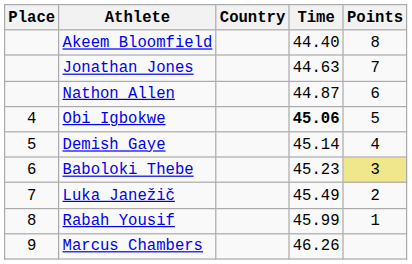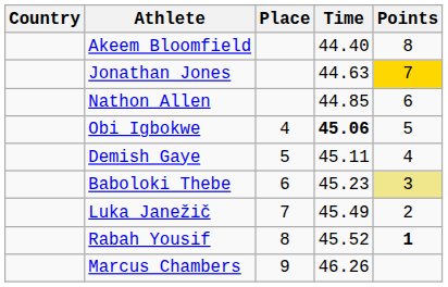 <table class="wikitable">
 <tr>
+<th>Country</th>
+<th>Athlete</th>
 <th>Place</th>
-<th>Athlete</th>
-<th>Country</th>
 <th>Time</th>
 <th>Points</th>
 </tr>
 <tr>
+<td></td>
+<td><a href='#'>Akeem Bloomfield</a></td>
 <td align=center></td>
-<td><a href='#'>Akeem Bloomfield</a></td>
-<td></td>
 <td>44.40</td>
 <td align=center>8</td>
 </tr>
 <tr>
+<td></td>
+<td><a href='#'>Jonathan Jones</a></td>
 <td align=center></td>
-<td><a href='#'>Jonathan Jones</a></td>
-<td></td>
 <td>44.63</td>
-<td align=center>7</td>
+<td align=center style="background: gold;">7</td>
 </tr>
 <tr>
+<td></td>
+<td><a href='#'>Nathon Allen</a></td>
 <td align=center></td>
-<td><a href='#'>Nathon Allen</a></td>
-<td></td>
-<td>44.87</td>
+<td>44.85</td>
 <td align=center>6</td>
 </tr>
 <tr>
+<td></td>
+<td><a href='#'>Obi Igbokwe</a></td>
 <td align=center>4</td>
-<td><a href='#'>Obi Igbokwe</a></td>
-<td></td>
 <td><strong>45.06</strong></td>
 <td align=center>5</td>
 </tr>
 <tr>
+<td></td>
+<td><a href='#'>Demish Gaye</a></td>
 <td align=center>5</td>
-<td><a href='#'>Demish Gaye</a></td>
-<td></td>
-<td>45.14</td>
+<td>45.11</td>
 <td align=center>4</td>
 </tr>
 <tr>
+<td></td>
+<td><a href='#'>Baboloki Thebe</a></td>
 <td align=center>6</td>
-<td><a href='#'>Baboloki Thebe</a></td>
-<td></td>
 <td>45.23</td>
 <td align=center style="background: khaki;">3</td>
 </tr>
 <tr>
+<td></td>
+<td><a href='#'>Luka Janežič</a></td>
 <td align=center>7</td>
-<td><a href='#'>Luka Janežič</a></td>
-<td></td>
 <td>45.49</td>
 <td align=center>2</td>
 </tr>
 <tr>
+<td></td>
+<td><a href='#'>Rabah Yousif</a></td>
 <td align=center>8</td>
-<td><a href='#'>Rabah Yousif</a></td>
-<td></td>
-<td>45.99</td>
-<td align=center>1</td>
+<td>45.52</td>
+<td align=center><strong>1</strong></td>
 </tr>
 <tr>
+<td></td>
+<td><a href='#'>Marcus Chambers</a></td>
 <td align=center>9</td>
-<td><a href='#'>Marcus Chambers</a></td>
-<td></td>
 <td>46.26</td>
 <td align=center></td>
 </tr>
 </table>
